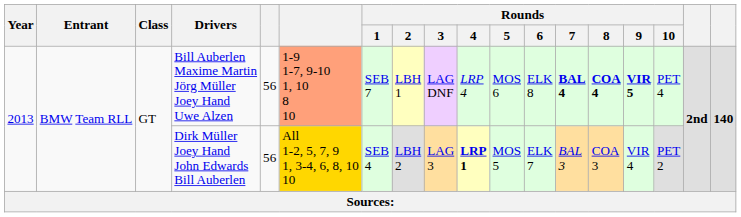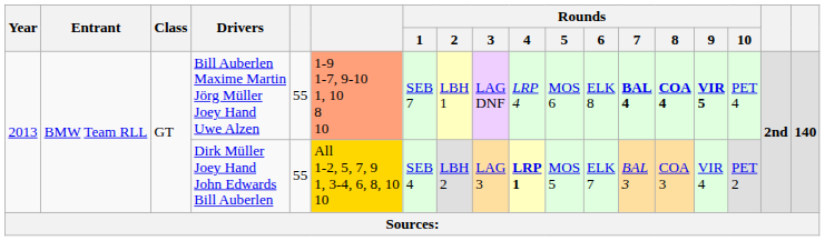 <table class="wikitable">
 <tr>
 <th rowspan="2">Year</th>
 <th rowspan="2">Entrant</th>
 <th rowspan="2">Class</th>
 <th rowspan="2">Drivers</th>
 <th rowspan="2"></th>
 <th rowspan="2"></th>
 <th colspan="10">Rounds</th>
 <th rowspan="2"></th>
 <th rowspan="2"></th>
 </tr>
 <tr>
 <th>1</th>
 <th>2</th>
 <th>3</th>
 <th>4</th>
 <th>5</th>
 <th>6</th>
 <th>7</th>
 <th>8</th>
 <th>9</th>
 <th>10</th>
 </tr>
 <tr>
 <td rowspan="2"><a href='#'>2013</a></td>
 <td rowspan="2"> <a href='#'>BMW</a> <a href='#'>Team RLL</a></td>
 <td rowspan="2">GT</td>
 <td> <a href='#'>Bill Auberlen</a><br> <a href='#'>Maxime Martin</a><br> <a href='#'>Jörg Müller</a><br> <a href='#'>Joey Hand</a><br> <a href='#'>Uwe Alzen</a></td>
-<td>56</td>
+<td>55</td>
 <td style="background: lightsalmon;">1-9<br>1-7, 9-10<br>1, 10<br>8<br>10</td>
 <td style="background:#DFFFDF;"><a href='#'>SEB</a><br>7</td>
 <td style="background:#FFFFBF;”"><a href='#'>LBH</a><br>1</td>
 <td style="background:#EFCFFF;"><a href='#'>LAG</a><br>DNF</td>
 <td style="background:#DFFFDF;"><em><a href='#'>LRP</a></em><br><em>4</em></td>
 <td style="background:#DFFFDF;"><a href='#'>MOS</a><br>6</td>
 <td style="background:#DFFFDF;"><a href='#'>ELK</a><br>8</td>
 <td style="background:#DFFFDF;"><strong><a href='#'>BAL</a></strong><br><strong>4</strong></td>
 <td style="background:#DFFFDF;"><strong><a href='#'>COA</a></strong><br><strong>4</strong></td>
 <td style="background:#DFFFDF;"><strong><a href='#'>VIR</a></strong><br><strong>5</strong></td>
 <td style="background:#DFFFDF;"><a href='#'>PET</a><br>4</td>
 <th rowspan="2" style="background:#DFDFDF;”">2nd</th>
 <th rowspan="2" style="background:#DFDFDF;”">140</th>
 </tr>
 <tr>
 <td> <a href='#'>Dirk Müller</a><br> <a href='#'>Joey Hand</a><br> <a href='#'>John Edwards</a><br> <a href='#'>Bill Auberlen</a></td>
-<td>56</td>
+<td>55</td>
 <td style="background: gold;">All<br>1-2, 5, 7, 9<br>1, 3-4, 6, 8, 10<br>10</td>
 <td style="background:#DFFFDF;"><a href='#'>SEB</a><br>4</td>
 <td style="background:#DFDFDF;”"><a href='#'>LBH</a><br>2</td>
 <td style="background:#FFDF9F;”"><a href='#'>LAG</a><br>3</td>
 <td style="background:#FFFFBF;”"><strong><a href='#'>LRP</a></strong><br><strong>1</strong></td>
 <td style="background:#DFFFDF;"><a href='#'>MOS</a><br>5</td>
 <td style="background:#DFFFDF;"><a href='#'>ELK</a><br>7</td>
 <td style="background:#FFDF9F;”"><em><a href='#'>BAL</a></em><br><em>3</em></td>
 <td style="background:#FFDF9F;”"><a href='#'>COA</a><br>3</td>
 <td style="background:#DFFFDF;"><a href='#'>VIR</a><br>4</td>
 <td style="background:#DFDFDF;”"><a href='#'>PET</a><br>2</td>
 </tr>
 <tr>
 <th colspan="18">Sources:</th>
 </tr>
 </table>
